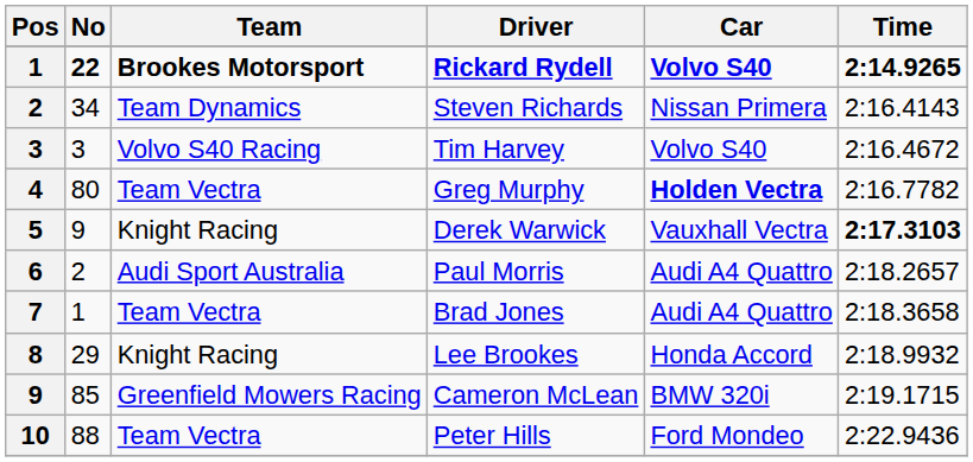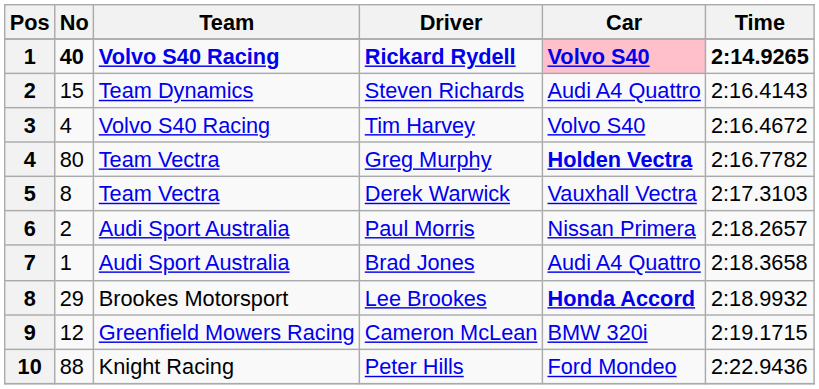 <table class="wikitable" style="font-size: 95%;">
 <tr>
 <th>Pos</th>
 <th>No</th>
 <th>Team</th>
 <th>Driver</th>
 <th>Car</th>
 <th>Time</th>
 </tr>
 <tr>
 </tr>
 <tr style="font-weight:bold">
 <th>1</th>
-<td>22</td>
-<td>Brookes Motorsport</td>
+<td>40</td>
+<td><a href='#'>Volvo S40 Racing</a></td>
 <td> <a href='#'>Rickard Rydell</a></td>
-<td><a href='#'>Volvo S40</a></td>
+<td style="background: pink;"><a href='#'>Volvo S40</a></td>
 <td>2:14.9265</td>
 </tr>
 <tr>
 <th>2</th>
-<td>34</td>
+<td>15</td>
 <td><a href='#'>Team Dynamics</a></td>
 <td> <a href='#'>Steven Richards</a></td>
-<td><a href='#'>Nissan Primera</a></td>
+<td><a href='#'>Audi A4 Quattro</a></td>
 <td>2:16.4143</td>
 </tr>
 <tr>
 <th>3</th>
-<td>3</td>
+<td>4</td>
 <td><a href='#'>Volvo S40 Racing</a></td>
 <td> <a href='#'>Tim Harvey</a></td>
 <td><a href='#'>Volvo S40</a></td>
 <td>2:16.4672</td>
 </tr>
 <tr>
 <th>4</th>
 <td>80</td>
 <td><a href='#'>Team Vectra</a></td>
 <td> <a href='#'>Greg Murphy</a></td>
 <td><strong><a href='#'>Holden Vectra</a></strong></td>
 <td>2:16.7782</td>
 </tr>
 <tr>
 <th>5</th>
-<td>9</td>
-<td>Knight Racing</td>
+<td>8</td>
+<td><a href='#'>Team Vectra</a></td>
 <td> <a href='#'>Derek Warwick</a></td>
 <td><a href='#'>Vauxhall Vectra</a></td>
-<td><strong>2:17.3103</strong></td>
+<td>2:17.3103</td>
 </tr>
 <tr>
 <th>6</th>
 <td>2</td>
 <td><a href='#'>Audi Sport Australia</a></td>
 <td> <a href='#'>Paul Morris</a></td>
-<td><a href='#'>Audi A4 Quattro</a></td>
+<td><a href='#'>Nissan Primera</a></td>
 <td>2:18.2657</td>
 </tr>
 <tr>
 <th>7</th>
 <td>1</td>
-<td><a href='#'>Team Vectra</a></td>
+<td><a href='#'>Audi Sport Australia</a></td>
 <td> <a href='#'>Brad Jones</a></td>
 <td><a href='#'>Audi A4 Quattro</a></td>
 <td>2:18.3658</td>
 </tr>
 <tr>
 <th>8</th>
 <td>29</td>
-<td>Knight Racing</td>
+<td>Brookes Motorsport</td>
 <td> <a href='#'>Lee Brookes</a></td>
-<td><a href='#'>Honda Accord</a></td>
+<td><strong><a href='#'>Honda Accord</a></strong></td>
 <td>2:18.9932</td>
 </tr>
 <tr>
 <th>9</th>
-<td>85</td>
+<td>12</td>
 <td><a href='#'>Greenfield Mowers Racing</a></td>
 <td> <a href='#'>Cameron McLean</a></td>
 <td><a href='#'>BMW 320i</a></td>
 <td>2:19.1715</td>
 </tr>
 <tr>
 <th>10</th>
 <td>88</td>
-<td><a href='#'>Team Vectra</a></td>
+<td>Knight Racing</td>
 <td> <a href='#'>Peter Hills</a></td>
 <td><a href='#'>Ford Mondeo</a></td>
 <td>2:22.9436</td>
 </tr>
 <tr>
 </tr>
 </table>
